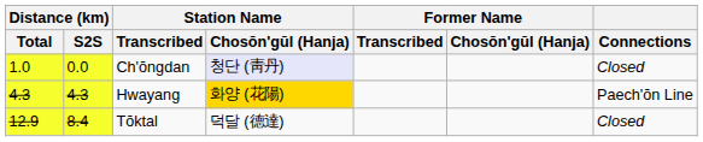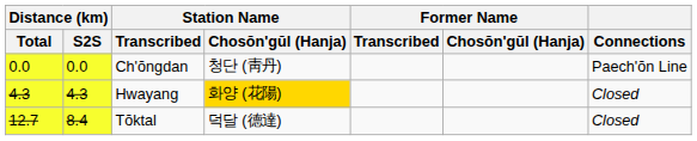 <table class="wikitable" style="font-size:90%;">
 <tr>
 <th colspan="2">Distance (km)</th>
 <th colspan="2">Station Name</th>
 <th colspan="2">Former Name</th>
 <th></th>
 </tr>
 <tr>
 <th>Total</th>
 <th>S2S</th>
 <th>Transcribed</th>
 <th>Chosŏn'gŭl (Hanja)</th>
 <th>Transcribed</th>
 <th>Chosŏn'gŭl (Hanja)</th>
 <th>Connections</th>
 </tr>
 <tr>
-<td bgcolor=#F7FE2E>1.0</td>
+<td bgcolor=#F7FE2E>0.0</td>
 <td bgcolor=#F7FE2E>0.0</td>
 <td>Ch'ŏngdan</td>
-<td style="background: lavender;">청단 (靑丹)</td>
+<td>청단 (靑丹)</td>
 <td></td>
 <td></td>
-<td><em>Closed</em></td>
+<td>Paech'ŏn Line</td>
 </tr>
 <tr>
 <td bgcolor=#F7FE2E><del>4.3</del></td>
 <td bgcolor=#F7FE2E><del>4.3</del></td>
 <td>Hwayang</td>
 <td style="background: gold;">화양 (花陽)</td>
 <td></td>
 <td></td>
-<td>Paech'ŏn Line</td>
+<td><em>Closed</em></td>
 </tr>
 <tr>
-<td bgcolor=#F7FE2E><del>12.9</del></td>
+<td bgcolor=#F7FE2E><del>12.7</del></td>
 <td bgcolor=#F7FE2E><del>8.4</del></td>
 <td>Tŏktal</td>
 <td>덕달 (德達)</td>
 <td></td>
 <td></td>
 <td><em>Closed</em></td>
 </tr>
 </table>
